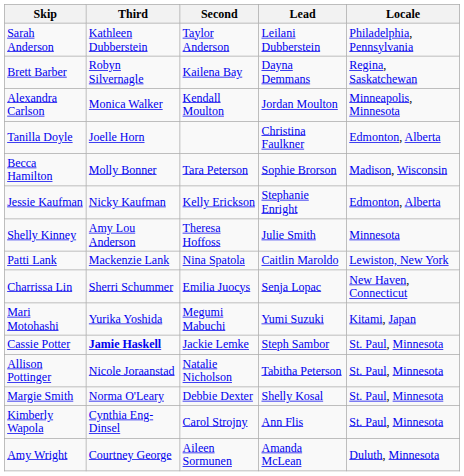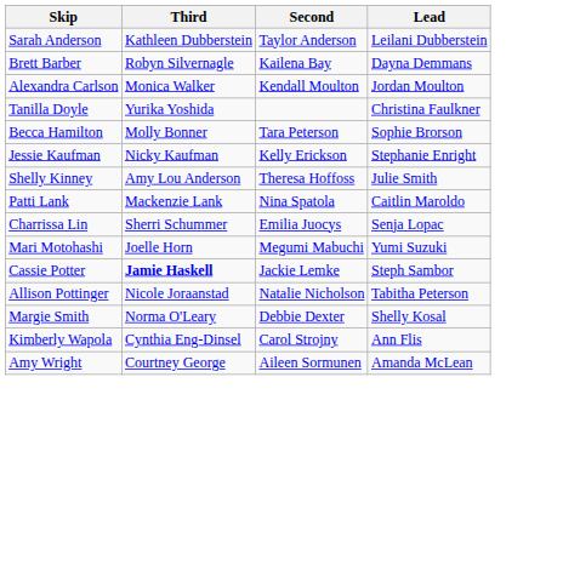 <table class=wikitable>
 <tr>
 <th>Skip</th>
 <th>Third</th>
 <th>Second</th>
 <th>Lead</th>
-<th>Locale</th>
 </tr>
 <tr>
 <td><a href='#'>Sarah Anderson</a></td>
 <td><a href='#'>Kathleen Dubberstein</a></td>
 <td><a href='#'>Taylor Anderson</a></td>
 <td><a href='#'>Leilani Dubberstein</a></td>
-<td> <a href='#'>Philadelphia</a>, <a href='#'>Pennsylvania</a></td>
 </tr>
 <tr>
 <td><a href='#'>Brett Barber</a></td>
 <td><a href='#'>Robyn Silvernagle</a></td>
 <td><a href='#'>Kailena Bay</a></td>
 <td><a href='#'>Dayna Demmans</a></td>
-<td> <a href='#'>Regina</a>, <a href='#'>Saskatchewan</a></td>
 </tr>
 <tr>
 <td><a href='#'>Alexandra Carlson</a></td>
 <td><a href='#'>Monica Walker</a></td>
 <td><a href='#'>Kendall Moulton</a></td>
 <td><a href='#'>Jordan Moulton</a></td>
-<td> <a href='#'>Minneapolis</a>, <a href='#'>Minnesota</a></td>
 </tr>
 <tr>
 <td><a href='#'>Tanilla Doyle</a></td>
-<td><a href='#'>Joelle Horn</a></td>
+<td><a href='#'>Yurika Yoshida</a></td>
 <td></td>
 <td><a href='#'>Christina Faulkner</a></td>
-<td> <a href='#'>Edmonton</a>, <a href='#'>Alberta</a></td>
 </tr>
 <tr>
 <td><a href='#'>Becca Hamilton</a></td>
 <td><a href='#'>Molly Bonner</a></td>
 <td><a href='#'>Tara Peterson</a></td>
 <td><a href='#'>Sophie Brorson</a></td>
-<td> <a href='#'>Madison</a>, <a href='#'>Wisconsin</a></td>
 </tr>
 <tr>
 <td><a href='#'>Jessie Kaufman</a></td>
 <td><a href='#'>Nicky Kaufman</a></td>
 <td><a href='#'>Kelly Erickson</a></td>
 <td><a href='#'>Stephanie Enright</a></td>
-<td> <a href='#'>Edmonton</a>, <a href='#'>Alberta</a></td>
 </tr>
 <tr>
 <td><a href='#'>Shelly Kinney</a></td>
 <td><a href='#'>Amy Lou Anderson</a></td>
 <td><a href='#'>Theresa Hoffoss</a></td>
 <td><a href='#'>Julie Smith</a></td>
-<td> <a href='#'>Minnesota</a></td>
 </tr>
 <tr>
 <td><a href='#'>Patti Lank</a></td>
 <td><a href='#'>Mackenzie Lank</a></td>
 <td><a href='#'>Nina Spatola</a></td>
 <td><a href='#'>Caitlin Maroldo</a></td>
-<td> <a href='#'>Lewiston, New York</a></td>
 </tr>
 <tr>
 <td><a href='#'>Charrissa Lin</a></td>
 <td><a href='#'>Sherri Schummer</a></td>
 <td><a href='#'>Emilia Juocys</a></td>
 <td><a href='#'>Senja Lopac</a></td>
-<td> <a href='#'>New Haven</a>, <a href='#'>Connecticut</a></td>
 </tr>
 <tr>
 <td><a href='#'>Mari Motohashi</a></td>
-<td><a href='#'>Yurika Yoshida</a></td>
+<td><a href='#'>Joelle Horn</a></td>
 <td><a href='#'>Megumi Mabuchi</a></td>
 <td><a href='#'>Yumi Suzuki</a></td>
-<td> <a href='#'>Kitami</a>, <a href='#'>Japan</a></td>
 </tr>
 <tr>
 <td><a href='#'>Cassie Potter</a></td>
 <td><strong><a href='#'>Jamie Haskell</a></strong></td>
 <td><a href='#'>Jackie Lemke</a></td>
 <td><a href='#'>Steph Sambor</a></td>
-<td> <a href='#'>St. Paul</a>, <a href='#'>Minnesota</a></td>
 </tr>
 <tr>
 <td><a href='#'>Allison Pottinger</a></td>
 <td><a href='#'>Nicole Joraanstad</a></td>
 <td><a href='#'>Natalie Nicholson</a></td>
 <td><a href='#'>Tabitha Peterson</a></td>
-<td> <a href='#'>St. Paul</a>, <a href='#'>Minnesota</a></td>
 </tr>
 <tr>
 <td><a href='#'>Margie Smith</a></td>
 <td><a href='#'>Norma O'Leary</a></td>
 <td><a href='#'>Debbie Dexter</a></td>
 <td><a href='#'>Shelly Kosal</a></td>
-<td> <a href='#'>St. Paul</a>, <a href='#'>Minnesota</a></td>
 </tr>
 <tr>
 <td><a href='#'>Kimberly Wapola</a></td>
 <td><a href='#'>Cynthia Eng-Dinsel</a></td>
 <td><a href='#'>Carol Strojny</a></td>
 <td><a href='#'>Ann Flis</a></td>
-<td> <a href='#'>St. Paul</a>, <a href='#'>Minnesota</a></td>
 </tr>
 <tr>
 <td><a href='#'>Amy Wright</a></td>
 <td><a href='#'>Courtney George</a></td>
 <td><a href='#'>Aileen Sormunen</a></td>
 <td><a href='#'>Amanda McLean</a></td>
-<td> <a href='#'>Duluth</a>, <a href='#'>Minnesota</a></td>
 </tr>
 </table>
